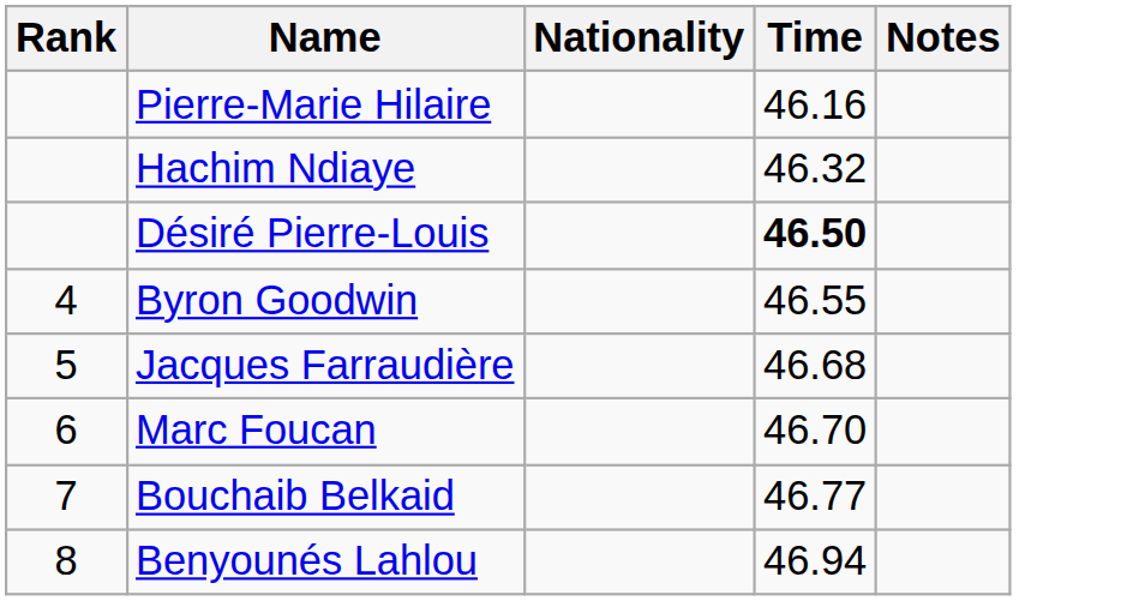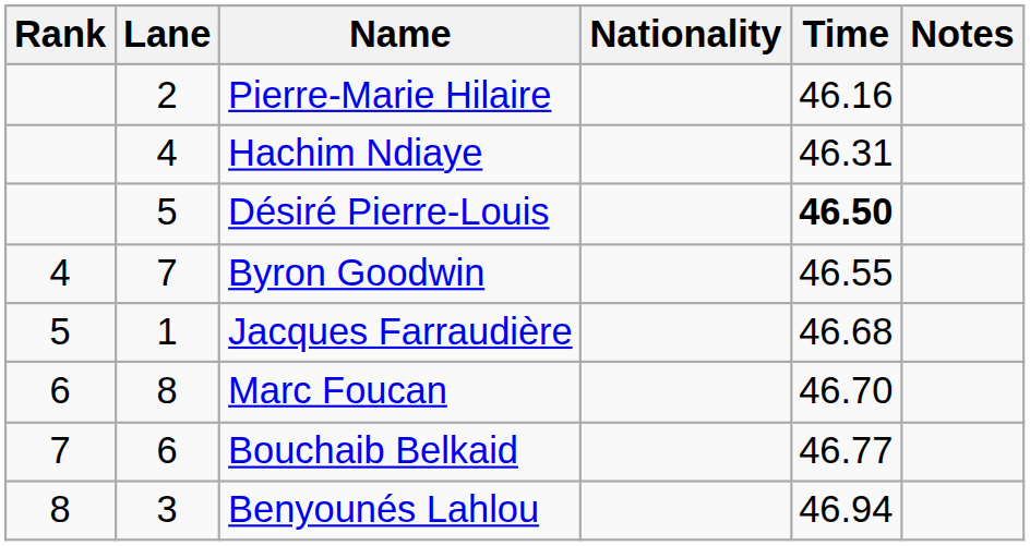 <table class="wikitable sortable" style="text-align:center">
 <tr>
 <th>Rank</th>
+<th>Lane</th>
 <th>Name</th>
 <th>Nationality</th>
 <th>Time</th>
 <th>Notes</th>
 </tr>
 <tr>
 <td></td>
+<td>2</td>
 <td align=left><a href='#'>Pierre-Marie Hilaire</a></td>
 <td align=left></td>
 <td>46.16</td>
 <td></td>
 </tr>
 <tr>
 <td></td>
+<td>4</td>
 <td align=left><a href='#'>Hachim Ndiaye</a></td>
 <td align=left></td>
-<td>46.32</td>
+<td>46.31</td>
 <td></td>
 </tr>
 <tr>
 <td></td>
+<td>5</td>
 <td align=left><a href='#'>Désiré Pierre-Louis</a></td>
 <td align=left></td>
 <td><strong>46.50</strong></td>
 <td></td>
 </tr>
 <tr>
 <td>4</td>
+<td>7</td>
 <td align=left><a href='#'>Byron Goodwin</a></td>
 <td align=left></td>
 <td>46.55</td>
 <td></td>
 </tr>
 <tr>
 <td>5</td>
+<td>1</td>
 <td align=left><a href='#'>Jacques Farraudière</a></td>
 <td align=left></td>
 <td>46.68</td>
 <td></td>
 </tr>
 <tr>
 <td>6</td>
+<td>8</td>
 <td align=left><a href='#'>Marc Foucan</a></td>
 <td align=left></td>
 <td>46.70</td>
 <td></td>
 </tr>
 <tr>
 <td>7</td>
+<td>6</td>
 <td align=left><a href='#'>Bouchaib Belkaid</a></td>
 <td align=left></td>
 <td>46.77</td>
 <td></td>
 </tr>
 <tr>
 <td>8</td>
+<td>3</td>
 <td align=left><a href='#'>Benyounés Lahlou</a></td>
 <td align=left></td>
 <td>46.94</td>
 <td></td>
 </tr>
 </table>
